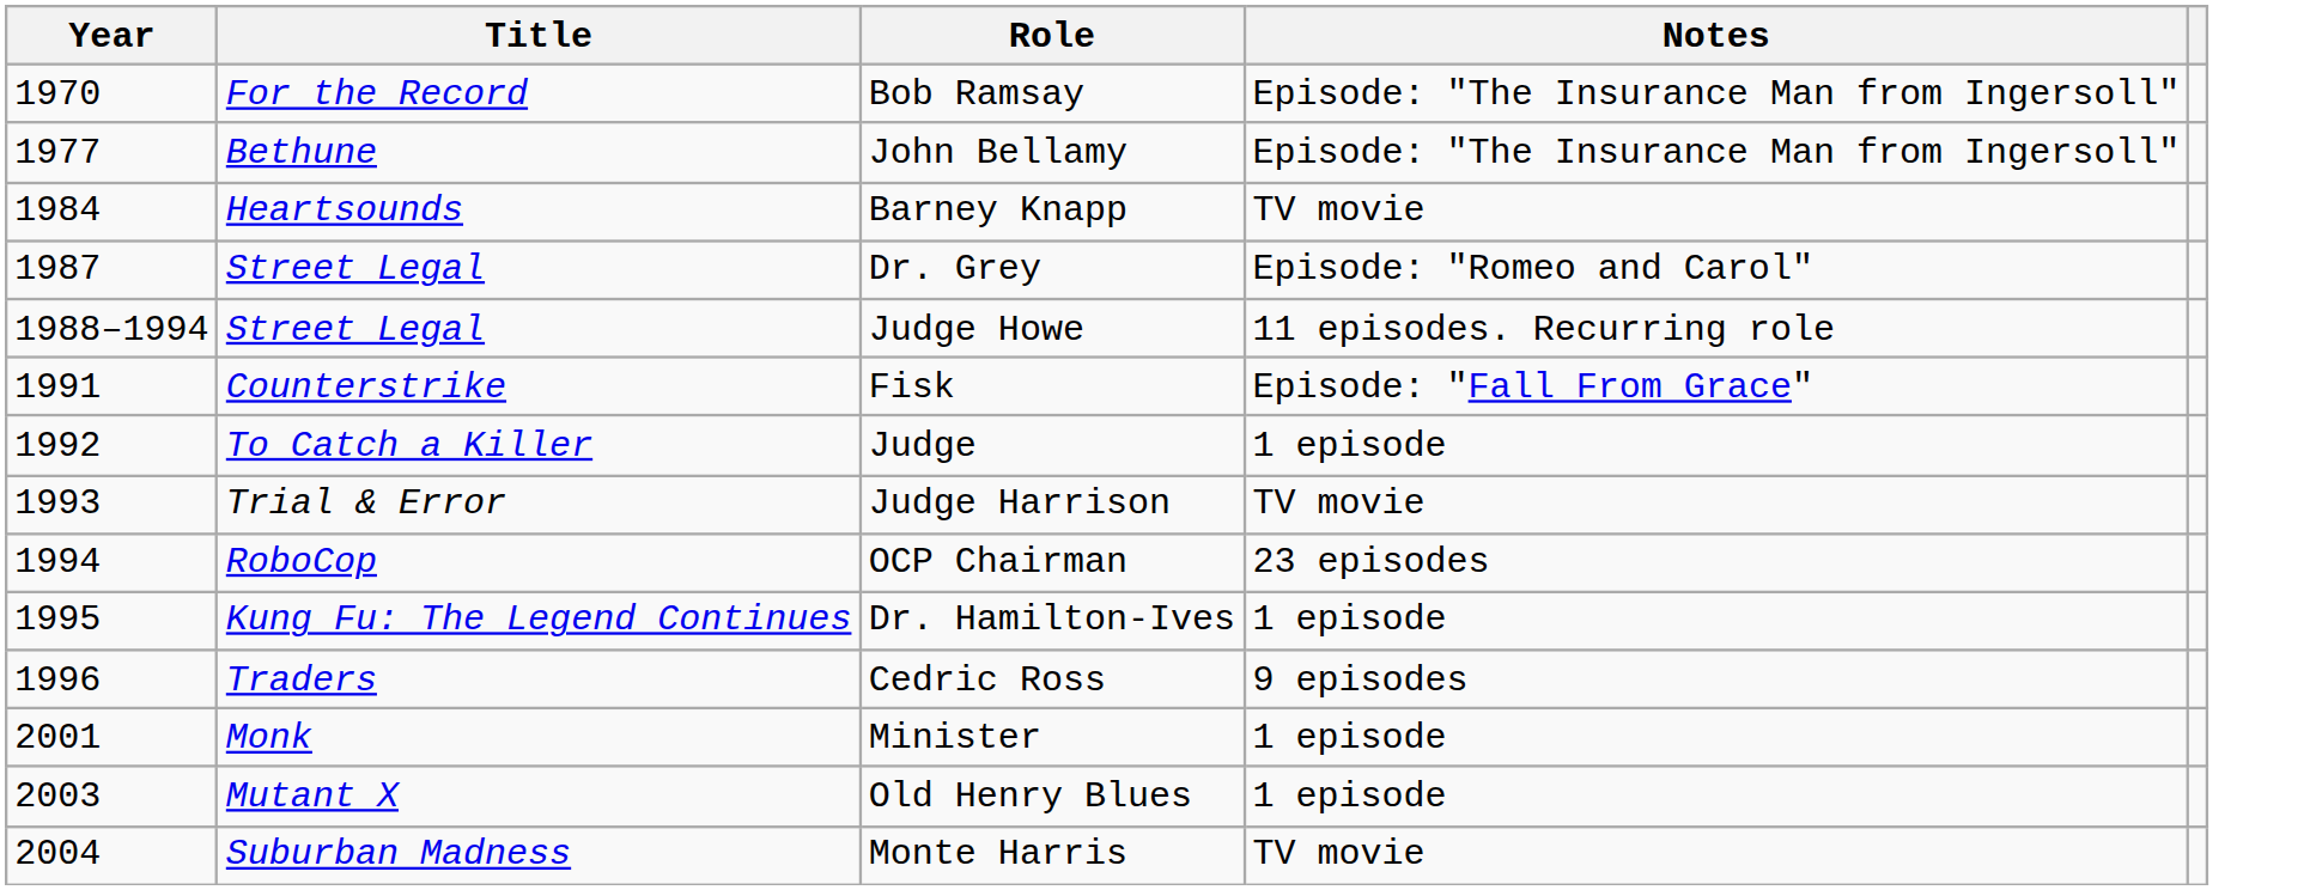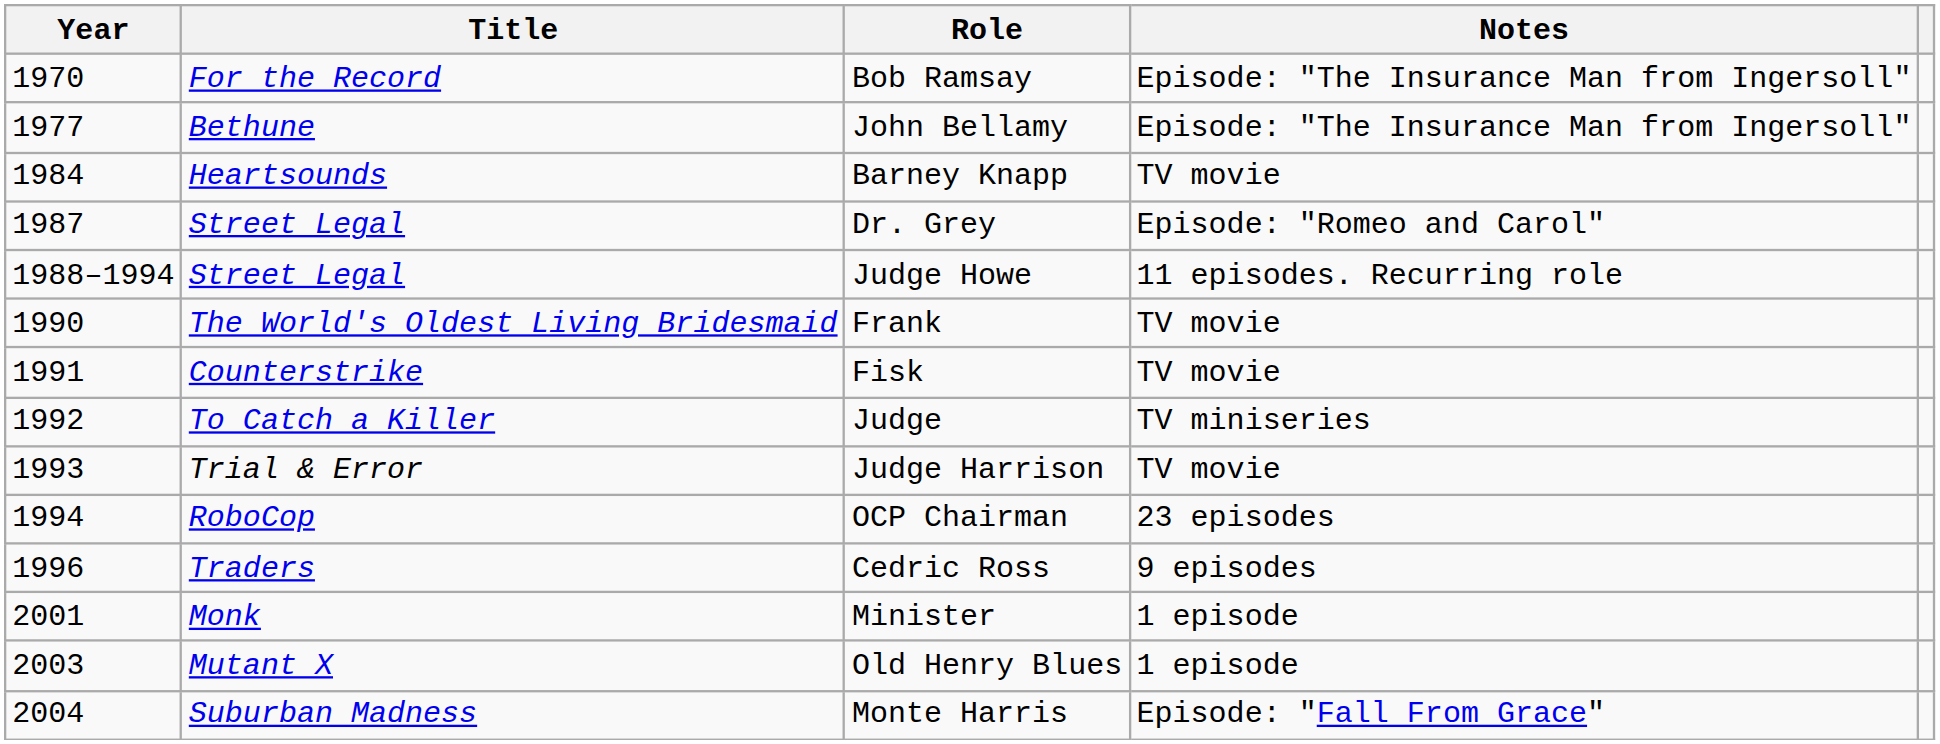 <table class="wikitable sortable">
 <tr>
 <th>Year</th>
 <th>Title</th>
 <th>Role</th>
 <th>Notes</th>
 <th scope="col" class="unsortable"><br></th>
 </tr>
 <tr>
 <td>1970</td>
 <td><em><a href='#'>For the Record</a></em></td>
 <td>Bob Ramsay</td>
 <td>Episode: "The Insurance Man from Ingersoll"</td>
 <td></td>
 </tr>
 <tr>
 <td>1977</td>
 <td><em><a href='#'>Bethune</a></em></td>
 <td>John Bellamy</td>
 <td>Episode: "The Insurance Man from Ingersoll"</td>
 <td></td>
 </tr>
 <tr>
 <td>1984</td>
 <td><em><a href='#'>Heartsounds</a></em></td>
 <td>Barney Knapp</td>
 <td>TV movie</td>
 <td></td>
 </tr>
 <tr>
 <td>1987</td>
 <td><em><a href='#'>Street Legal</a></em></td>
 <td>Dr. Grey</td>
 <td>Episode: "Romeo and Carol"</td>
 <td></td>
 </tr>
 <tr>
 <td>1988–1994</td>
 <td><em><a href='#'>Street Legal</a></em></td>
 <td>Judge Howe</td>
 <td>11 episodes. Recurring role</td>
 <td></td>
 </tr>
 <tr>
+<td>1990</td>
+<td><em><a href='#'>The World's Oldest Living Bridesmaid</a></em></td>
+<td>Frank</td>
+<td>TV movie</td>
+<td></td>
+</tr>
+<tr>
 <td>1991</td>
 <td><em><a href='#'>Counterstrike</a></em></td>
 <td>Fisk</td>
-<td>Episode: "<a href='#'>Fall From Grace</a>"</td>
+<td>TV movie</td>
 <td></td>
 </tr>
 <tr>
 <td>1992</td>
 <td><em><a href='#'>To Catch a Killer</a></em></td>
 <td>Judge</td>
-<td>1 episode</td>
+<td>TV miniseries</td>
 <td></td>
 </tr>
 <tr>
 <td>1993</td>
 <td><em>Trial & Error</em></td>
 <td>Judge Harrison</td>
 <td>TV movie</td>
 <td></td>
 </tr>
 <tr>
 <td>1994</td>
 <td><em><a href='#'>RoboCop</a></em></td>
 <td>OCP Chairman</td>
 <td>23 episodes</td>
-<td></td>
-</tr>
-<tr>
-<td>1995</td>
-<td><em><a href='#'>Kung Fu: The Legend Continues</a></em></td>
-<td>Dr. Hamilton-Ives</td>
-<td>1 episode</td>
 <td></td>
 </tr>
 <tr>
 <td>1996</td>
 <td><em><a href='#'>Traders</a></em></td>
 <td>Cedric Ross</td>
 <td>9 episodes</td>
 <td></td>
 </tr>
 <tr>
 <td>2001</td>
 <td><em><a href='#'>Monk</a></em></td>
 <td>Minister</td>
 <td>1 episode</td>
 <td></td>
 </tr>
 <tr>
 <td>2003</td>
 <td><em><a href='#'>Mutant X</a></em></td>
 <td>Old Henry Blues</td>
 <td>1 episode</td>
 <td></td>
 </tr>
 <tr>
 <td>2004</td>
 <td><em><a href='#'>Suburban Madness</a></em></td>
 <td>Monte Harris</td>
-<td>TV movie</td>
+<td>Episode: "<a href='#'>Fall From Grace</a>"</td>
 <td></td>
 </tr>
 </table>
